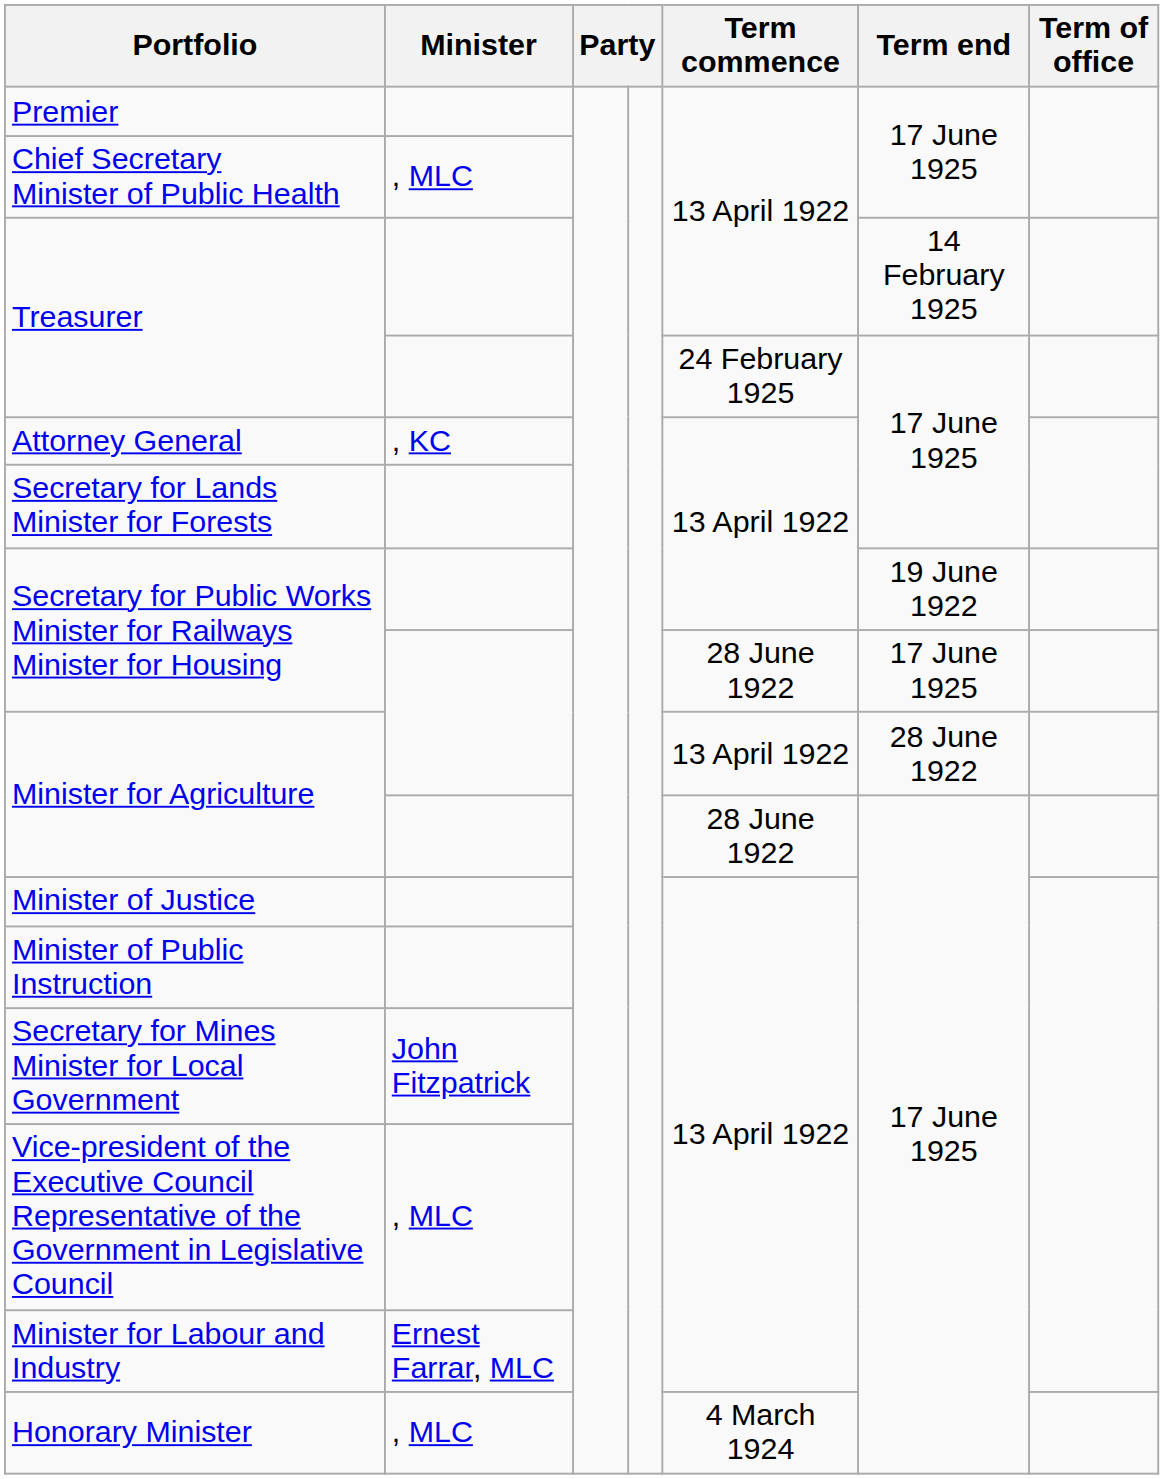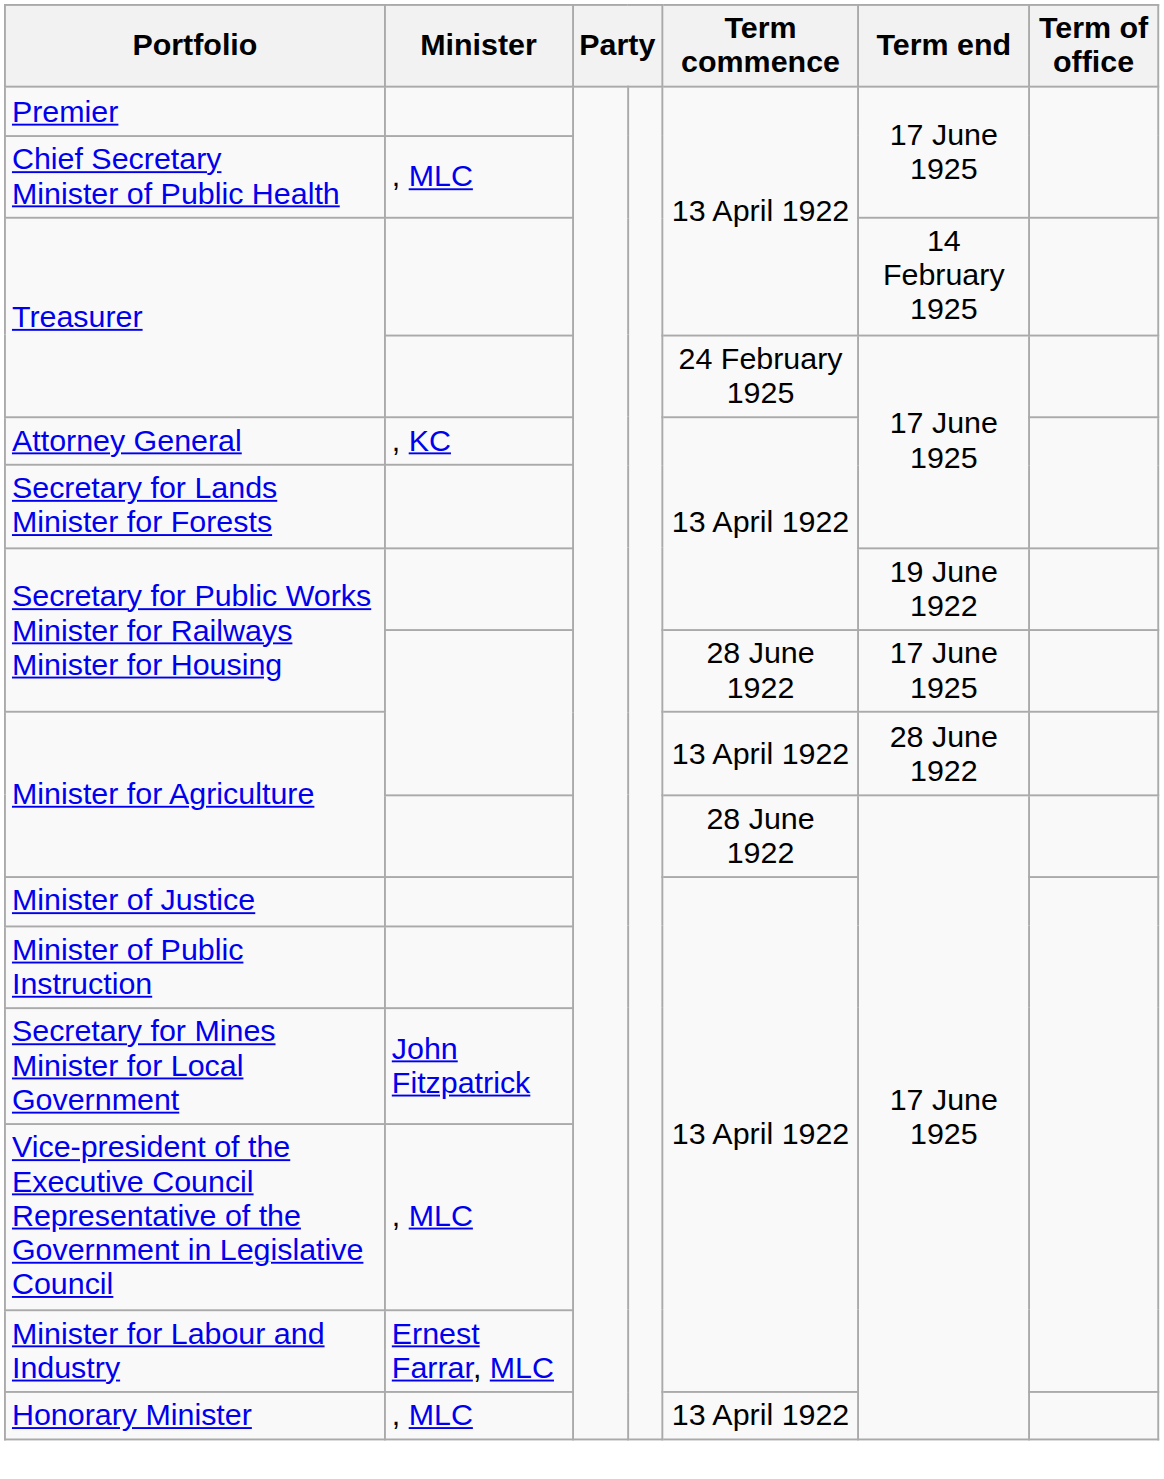 <table class="wikitable sortable">
 <tr>
 <th>Portfolio</th>
 <th>Minister</th>
 <th colspan="2">Party</th>
 <th>Term commence</th>
 <th>Term end</th>
 <th>Term of office</th>
 </tr>
 <tr>
 <td><a href='#'>Premier</a></td>
 <td></td>
 <td rowspan="16" > </td>
 <td rowspan="16"></td>
 <td rowspan="3" align="center">13 April 1922</td>
 <td rowspan="2" align="center">17 June 1925</td>
 <td rowspan=2 align="right"></td>
 </tr>
 <tr>
 <td><a href='#'>Chief Secretary</a><br><a href='#'>Minister of Public Health</a></td>
 <td>, <a href='#'>MLC</a></td>
 </tr>
 <tr>
 <td rowspan="2"><a href='#'>Treasurer</a></td>
 <td></td>
 <td align="center">14 February 1925</td>
 <td align="right"></td>
 </tr>
 <tr>
 <td></td>
 <td align="center">24 February 1925</td>
 <td rowspan="3" align="center">17 June 1925</td>
 <td align="right"></td>
 </tr>
 <tr>
 <td><a href='#'>Attorney General</a></td>
 <td>, <a href='#'>KC</a></td>
 <td rowspan="3" align="center">13 April 1922</td>
 <td rowspan="2" align="right"></td>
 </tr>
 <tr>
 <td><a href='#'>Secretary for Lands</a><br><a href='#'>Minister for Forests</a></td>
 <td></td>
 </tr>
 <tr>
 <td rowspan="2"><a href='#'>Secretary for Public Works</a><br><a href='#'>Minister for Railways</a><br><a href='#'>Minister for Housing</a></td>
 <td></td>
 <td align="center">19 June 1922</td>
 <td align="right"></td>
 </tr>
 <tr>
 <td rowspan="2"></td>
 <td align="center">28 June 1922</td>
 <td align="center">17 June 1925</td>
 <td align="right"></td>
 </tr>
 <tr>
 <td rowspan="2"><a href='#'>Minister for Agriculture</a></td>
 <td align="center">13 April 1922</td>
 <td align="center">28 June 1922</td>
 <td align="right"></td>
 </tr>
 <tr>
 <td></td>
 <td align="center">28 June 1922</td>
 <td rowspan="7" align="center">17 June 1925</td>
 <td align="right"></td>
 </tr>
 <tr>
 <td><a href='#'>Minister of Justice</a></td>
 <td></td>
 <td rowspan="5" align="center">13 April 1922</td>
 <td rowspan="5" align="right"></td>
 </tr>
 <tr>
 <td><a href='#'>Minister of Public Instruction</a></td>
 <td></td>
 </tr>
 <tr>
 <td><a href='#'>Secretary for Mines</a><br><a href='#'>Minister for Local Government</a></td>
 <td><a href='#'>John Fitzpatrick</a></td>
 </tr>
 <tr>
 <td><a href='#'>Vice-president of the Executive Council</a><br><a href='#'>Representative of the Government in Legislative Council</a></td>
 <td>, <a href='#'>MLC</a></td>
 </tr>
 <tr>
 <td><a href='#'>Minister for Labour and Industry</a></td>
 <td><a href='#'>Ernest Farrar</a>, <a href='#'>MLC</a></td>
 </tr>
 <tr>
 <td><a href='#'>Honorary Minister</a></td>
 <td>, <a href='#'>MLC</a></td>
-<td align="center">4 March 1924</td>
+<td align="center">13 April 1922</td>
 <td align="right"></td>
 </tr>
 </table>
